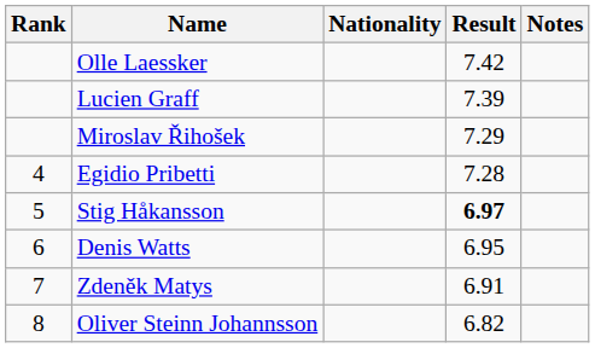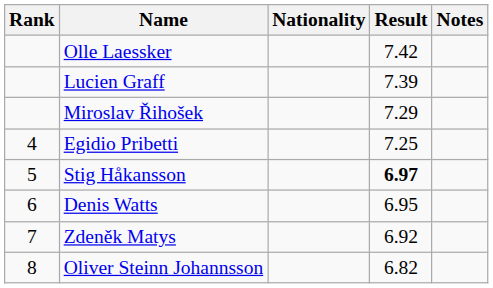 <table class="wikitable sortable" style="text-align:center">
 <tr>
 <th>Rank</th>
 <th>Name</th>
 <th>Nationality</th>
 <th>Result</th>
 <th>Notes</th>
 </tr>
 <tr>
 <td></td>
 <td align=left><a href='#'>Olle Laessker</a></td>
 <td align=left></td>
 <td>7.42</td>
 <td></td>
 </tr>
 <tr>
 <td></td>
 <td align=left><a href='#'>Lucien Graff</a></td>
 <td align=left></td>
 <td>7.39</td>
 <td></td>
 </tr>
 <tr>
 <td></td>
 <td align=left><a href='#'>Miroslav Řihošek</a></td>
 <td align=left></td>
 <td>7.29</td>
 <td></td>
 </tr>
 <tr>
 <td>4</td>
 <td align=left><a href='#'>Egidio Pribetti</a></td>
 <td align=left></td>
-<td>7.28</td>
+<td>7.25</td>
 <td></td>
 </tr>
 <tr>
 <td>5</td>
 <td align=left><a href='#'>Stig Håkansson</a></td>
 <td align=left></td>
 <td><strong>6.97</strong></td>
 <td></td>
 </tr>
 <tr>
 <td>6</td>
 <td align=left><a href='#'>Denis Watts</a></td>
 <td align=left></td>
 <td>6.95</td>
 <td></td>
 </tr>
 <tr>
 <td>7</td>
 <td align=left><a href='#'>Zdeněk Matys</a></td>
 <td align=left></td>
-<td>6.91</td>
+<td>6.92</td>
 <td></td>
 </tr>
 <tr>
 <td>8</td>
 <td align=left><a href='#'>Oliver Steinn Johannsson</a></td>
 <td align=left></td>
 <td>6.82</td>
 <td></td>
 </tr>
 </table>
